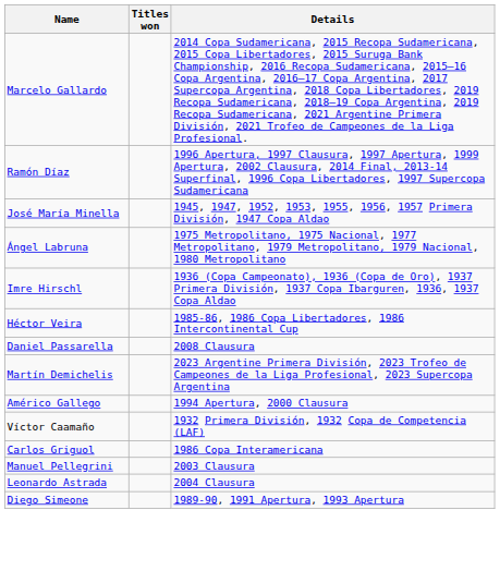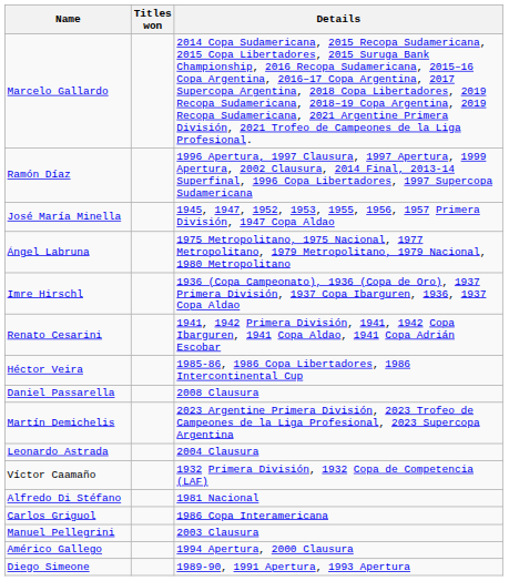 <table class="wikitable sortable">
 <tr>
 <th width=150px>Name</th>
 <th width=40px>Titles won</th>
 <th width=400px>Details</th>
 </tr>
 <tr>
 <td> <a href='#'>Marcelo Gallardo</a></td>
 <td></td>
 <td><a href='#'>2014 Copa Sudamericana</a>, <a href='#'>2015 Recopa Sudamericana</a>, <a href='#'>2015 Copa Libertadores</a>, <a href='#'>2015 Suruga Bank Championship</a>, <a href='#'>2016 Recopa Sudamericana</a>, <a href='#'>2015–16 Copa Argentina</a>, <a href='#'>2016–17 Copa Argentina</a>, <a href='#'>2017 Supercopa Argentina</a>, <a href='#'>2018 Copa Libertadores</a>, <a href='#'>2019 Recopa Sudamericana</a>, <a href='#'>2018–19 Copa Argentina</a>, <a href='#'>2019 Recopa Sudamericana</a>, <a href='#'>2021 Argentine Primera División</a>, <a href='#'>2021 Trofeo de Campeones de la Liga Profesional</a>.</td>
 </tr>
 <tr>
 <td> <a href='#'>Ramón Díaz</a></td>
 <td></td>
 <td><a href='#'>1996 Apertura, 1997 Clausura</a>, <a href='#'>1997 Apertura</a>, <a href='#'>1999 Apertura</a>, <a href='#'>2002 Clausura</a>, <a href='#'>2014 Final, 2013-14 Superfinal</a>, <a href='#'>1996 Copa Libertadores</a>, <a href='#'>1997 Supercopa Sudamericana</a></td>
 </tr>
 <tr>
 <td> <a href='#'>José María Minella</a></td>
 <td></td>
 <td><a href='#'>1945</a>, <a href='#'>1947</a>, <a href='#'>1952</a>, <a href='#'>1953</a>, <a href='#'>1955</a>, <a href='#'>1956</a>, <a href='#'>1957</a> <a href='#'>Primera División</a>, <a href='#'>1947 Copa Aldao</a></td>
 </tr>
 <tr>
 <td> <a href='#'>Ángel Labruna</a></td>
 <td></td>
 <td><a href='#'>1975 Metropolitano, 1975 Nacional</a>, <a href='#'>1977 Metropolitano</a>, <a href='#'>1979 Metropolitano, 1979 Nacional</a>, <a href='#'>1980 Metropolitano</a></td>
 </tr>
 <tr>
 <td> <a href='#'>Imre Hirschl</a></td>
 <td></td>
 <td><a href='#'>1936 (Copa Campeonato), 1936 (Copa de Oro)</a>, <a href='#'>1937</a> <a href='#'>Primera División</a>, <a href='#'>1937 Copa Ibarguren</a>, <a href='#'>1936</a>, <a href='#'>1937</a> <a href='#'>Copa Aldao</a></td>
 </tr>
 <tr>
+<td> <a href='#'>Renato Cesarini</a></td>
+<td></td>
+<td><a href='#'>1941</a>, <a href='#'>1942</a> <a href='#'>Primera División</a>, <a href='#'>1941</a>, <a href='#'>1942</a> <a href='#'>Copa Ibarguren</a>, <a href='#'>1941</a> <a href='#'>Copa Aldao</a>, <a href='#'>1941</a> <a href='#'>Copa Adrián Escobar</a></td>
+</tr>
+<tr>
 <td> <a href='#'>Héctor Veira</a></td>
 <td></td>
 <td><a href='#'>1985-86</a>, <a href='#'>1986 Copa Libertadores</a>, <a href='#'>1986 Intercontinental Cup</a></td>
 </tr>
 <tr>
 <td> <a href='#'>Daniel Passarella</a></td>
 <td></td>
 <td><a href='#'>2008 Clausura</a></td>
 </tr>
 <tr>
 <td> <a href='#'>Martín Demichelis</a></td>
 <td></td>
 <td><a href='#'>2023 Argentine Primera División</a>, <a href='#'>2023 Trofeo de Campeones de la Liga Profesional</a>, <a href='#'>2023 Supercopa Argentina</a></td>
 </tr>
 <tr>
-<td> <a href='#'>Américo Gallego</a></td>
+<td> <a href='#'>Leonardo Astrada</a></td>
 <td></td>
-<td><a href='#'>1994 Apertura</a>, <a href='#'>2000 Clausura</a></td>
+<td><a href='#'>2004 Clausura</a></td>
 </tr>
 <tr>
 <td> Víctor Caamaño</td>
 <td></td>
 <td><a href='#'>1932</a> <a href='#'>Primera División</a>, <a href='#'>1932</a> <a href='#'>Copa de Competencia (LAF)</a></td>
+</tr>
+<tr>
+<td> <a href='#'>Alfredo Di Stéfano</a></td>
+<td></td>
+<td><a href='#'>1981 Nacional</a></td>
 </tr>
 <tr>
 <td> <a href='#'>Carlos Griguol</a></td>
 <td></td>
 <td><a href='#'>1986 Copa Interamericana</a></td>
 </tr>
 <tr>
 <td> <a href='#'>Manuel Pellegrini</a></td>
 <td></td>
 <td><a href='#'>2003 Clausura</a></td>
 </tr>
 <tr>
-<td> <a href='#'>Leonardo Astrada</a></td>
+<td> <a href='#'>Américo Gallego</a></td>
 <td></td>
-<td><a href='#'>2004 Clausura</a></td>
+<td><a href='#'>1994 Apertura</a>, <a href='#'>2000 Clausura</a></td>
 </tr>
 <tr>
 <td> <a href='#'>Diego Simeone</a></td>
 <td></td>
 <td><a href='#'>1989-90</a>, <a href='#'>1991 Apertura</a>, <a href='#'>1993 Apertura</a></td>
 </tr>
 </table>
